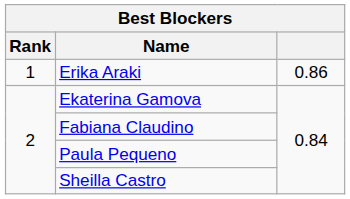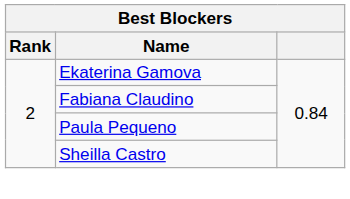 <table class="wikitable" style="margin:0.5em auto;width=480;font-size:90%">
 <tr>
 <th colspan="3">Best Blockers</th>
 </tr>
 <tr>
 <th width=30>Rank</th>
 <th width=180>Name</th>
 <th width=50></th>
-</tr>
-<tr>
-<td align=center>1</td>
-<td> <a href='#'>Erika Araki</a></td>
-<td align=center>0.86</td>
 </tr>
 <tr>
 <td rowspan=4 align=center>2</td>
 <td> <a href='#'>Ekaterina Gamova</a></td>
 <td rowspan=4 align=center>0.84</td>
 </tr>
 <tr>
 <td> <a href='#'>Fabiana Claudino</a></td>
 </tr>
 <tr>
 <td> <a href='#'>Paula Pequeno</a></td>
 </tr>
 <tr>
 <td> <a href='#'>Sheilla Castro</a></td>
 </tr>
 </table>
